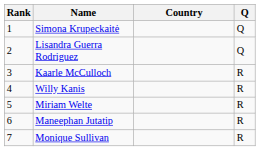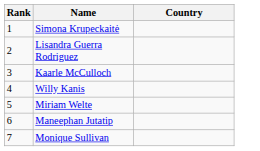 <table class="wikitable">
 <tr>
 <th width=20>Rank</th>
 <th width=150>Name</th>
 <th width=150>Country</th>
-<th width=25>Q</th>
 </tr>
 <tr>
 <td>1</td>
 <td><a href='#'>Simona Krupeckaitė</a></td>
 <td></td>
-<td>Q</td>
 </tr>
 <tr>
 <td>2</td>
 <td><a href='#'>Lisandra Guerra Rodriguez</a></td>
 <td></td>
-<td>Q</td>
 </tr>
 <tr>
 <td>3</td>
 <td><a href='#'>Kaarle McCulloch</a></td>
 <td></td>
-<td>R</td>
 </tr>
 <tr>
 <td>4</td>
 <td><a href='#'>Willy Kanis</a></td>
 <td></td>
-<td>R</td>
 </tr>
 <tr>
 <td>5</td>
 <td><a href='#'>Miriam Welte</a></td>
 <td></td>
-<td>R</td>
 </tr>
 <tr>
 <td>6</td>
 <td><a href='#'>Maneephan Jutatip</a></td>
 <td></td>
-<td>R</td>
 </tr>
 <tr>
 <td>7</td>
 <td><a href='#'>Monique Sullivan</a></td>
 <td></td>
-<td>R</td>
 </tr>
 </table>
